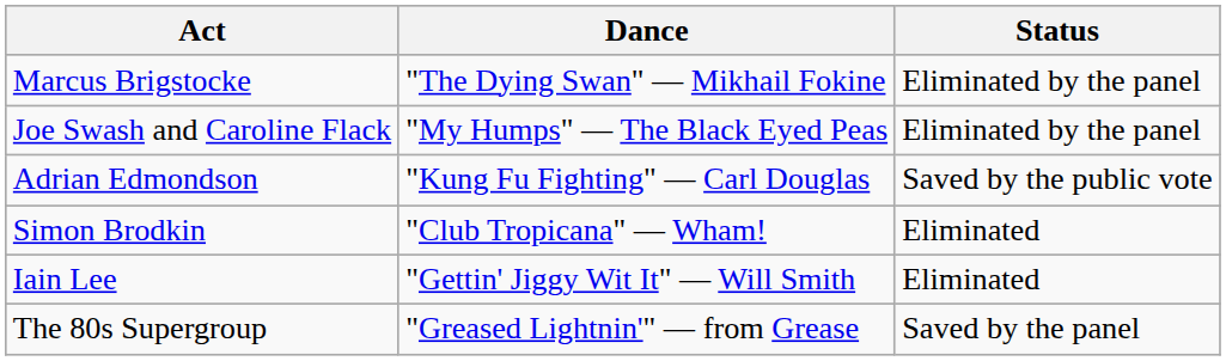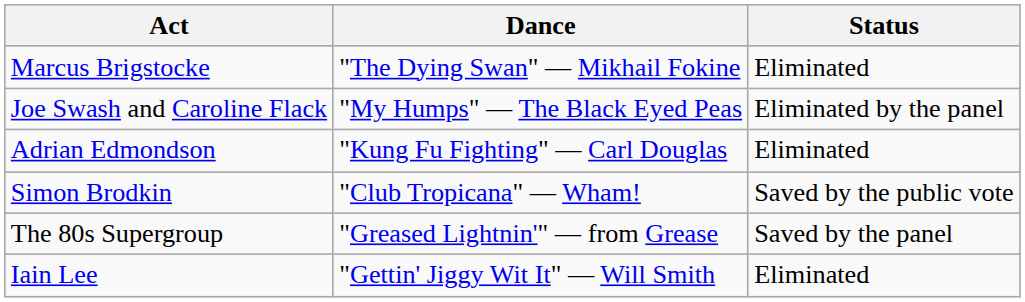 <table class="wikitable">
 <tr>
 <th>Act</th>
 <th>Dance</th>
 <th>Status</th>
 </tr>
 <tr>
 <td><a href='#'>Marcus Brigstocke</a></td>
 <td>"<a href='#'>The Dying Swan</a>" — <a href='#'>Mikhail Fokine</a></td>
-<td>Eliminated by the panel</td>
+<td>Eliminated</td>
 </tr>
 <tr>
 <td><a href='#'>Joe Swash</a> and <a href='#'>Caroline Flack</a></td>
 <td>"<a href='#'>My Humps</a>" — <a href='#'>The Black Eyed Peas</a></td>
 <td>Eliminated by the panel</td>
 </tr>
 <tr>
 <td><a href='#'>Adrian Edmondson</a></td>
 <td>"<a href='#'>Kung Fu Fighting</a>" — <a href='#'>Carl Douglas</a></td>
-<td>Saved by the public vote</td>
+<td>Eliminated</td>
 </tr>
 <tr>
 <td><a href='#'>Simon Brodkin</a></td>
 <td>"<a href='#'>Club Tropicana</a>" — <a href='#'>Wham!</a></td>
-<td>Eliminated</td>
+<td>Saved by the public vote</td>
+</tr>
+<tr>
+<td>The 80s Supergroup</td>
+<td>"<a href='#'>Greased Lightnin'</a>" — from <a href='#'>Grease</a></td>
+<td>Saved by the panel</td>
 </tr>
 <tr>
 <td><a href='#'>Iain Lee</a></td>
 <td>"<a href='#'>Gettin' Jiggy Wit It</a>" — <a href='#'>Will Smith</a></td>
 <td>Eliminated</td>
 </tr>
-<tr>
-<td>The 80s Supergroup</td>
-<td>"<a href='#'>Greased Lightnin'</a>" — from <a href='#'>Grease</a></td>
-<td>Saved by the panel</td>
-</tr>
 </table>
